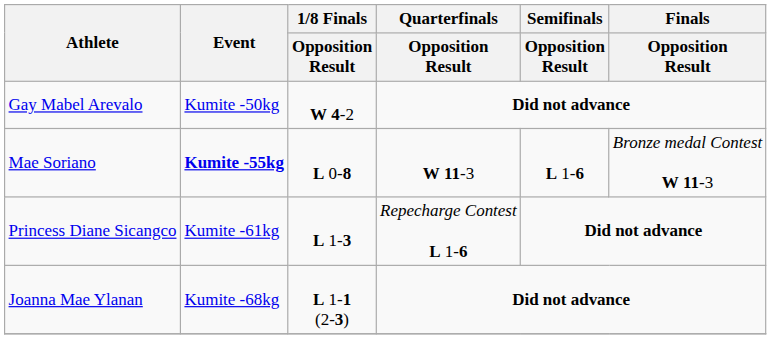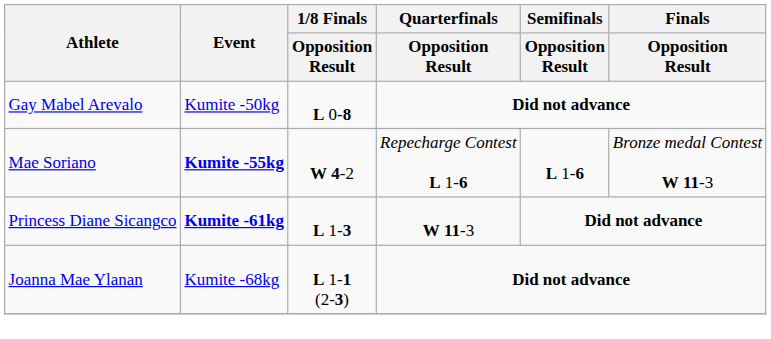 <table class=wikitable style="font-size:90%">
 <tr>
 <th rowspan=2>Athlete</th>
 <th rowspan=2>Event</th>
 <th>1/8 Finals</th>
 <th>Quarterfinals</th>
 <th>Semifinals</th>
 <th>Finals</th>
 </tr>
 <tr>
 <th>Opposition<br>Result</th>
 <th>Opposition<br>Result</th>
 <th>Opposition<br>Result</th>
 <th>Opposition<br>Result</th>
 </tr>
 <tr>
 <td><a href='#'>Gay Mabel Arevalo</a></td>
 <td><a href='#'>Kumite -50kg</a></td>
-<td align=center><br><strong>W</strong> <strong>4</strong>-2</td>
+<td align=center><br><strong>L</strong> 0-<strong>8</strong></td>
 <td colspan=4 align=center><strong>Did not advance</strong></td>
 </tr>
 <tr>
 <td><a href='#'>Mae Soriano</a></td>
 <td><strong><a href='#'>Kumite -55kg</a></strong></td>
-<td align=center><br><strong>L</strong> 0-<strong>8</strong></td>
-<td align=center><br><strong>W</strong> <strong>11</strong>-3</td>
+<td align=center><br><strong>W</strong> <strong>4</strong>-2</td>
+<td align=center><em>Repecharge Contest</em><br><br><strong>L</strong> 1-<strong>6</strong></td>
 <td align=center><br><strong>L</strong> 1-<strong>6</strong></td>
 <td align=center><em>Bronze medal Contest</em><br> <br><strong>W</strong> <strong>11</strong>-3<br></td>
 </tr>
 <tr>
 <td><a href='#'>Princess Diane Sicangco</a></td>
-<td><a href='#'>Kumite -61kg</a></td>
+<td><strong><a href='#'>Kumite -61kg</a></strong></td>
 <td align=center><br><strong>L</strong> 1-<strong>3</strong></td>
-<td align=center><em>Repecharge Contest</em><br><br><strong>L</strong> 1-<strong>6</strong></td>
+<td align=center><br><strong>W</strong> <strong>11</strong>-3</td>
 <td colspan=4 align=center><strong>Did not advance</strong></td>
 </tr>
 <tr>
 <td><a href='#'>Joanna Mae Ylanan</a></td>
 <td><a href='#'>Kumite -68kg</a></td>
 <td align=center><br><strong>L</strong> 1-<strong>1</strong> <br> (2-<strong>3</strong>)</td>
 <td colspan=4 align=center><strong>Did not advance</strong></td>
 </tr>
 <tr>
 </tr>
 </table>
